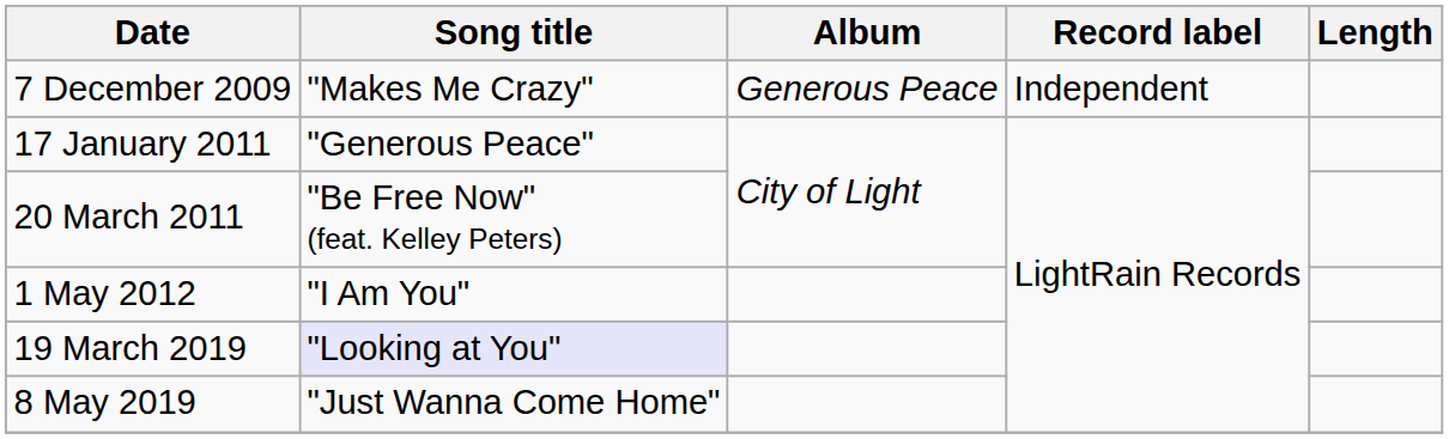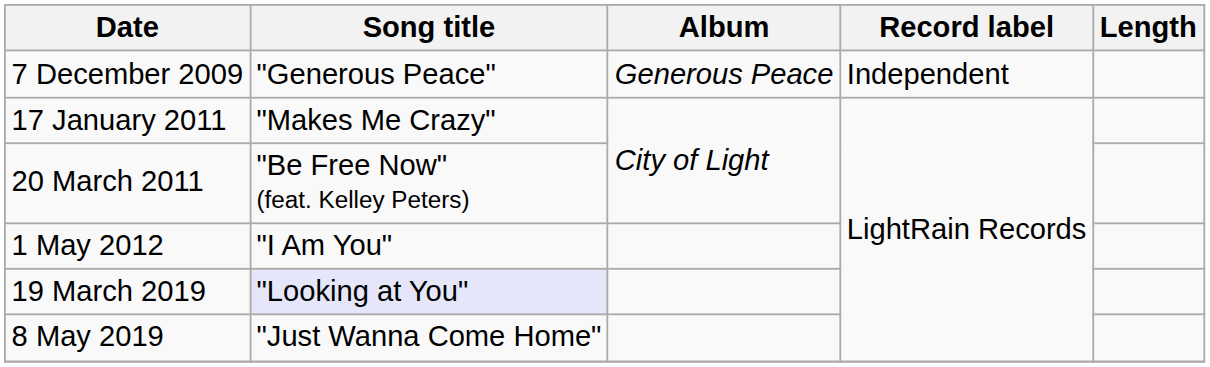 <table class="wikitable">
 <tr>
 <th>Date</th>
 <th><strong>Song title</strong></th>
 <th><strong>Album</strong></th>
 <th>Record label</th>
 <th>Length</th>
 </tr>
 <tr>
 <td>7 December 2009</td>
-<td>"Makes Me Crazy"</td>
+<td>"Generous Peace"</td>
 <td><em>Generous Peace</em></td>
 <td>Independent</td>
 <td></td>
 </tr>
 <tr>
 <td>17 January 2011</td>
-<td>"Generous Peace"</td>
+<td>"Makes Me Crazy"</td>
 <td rowspan=2><em>City of Light</em></td>
 <td rowspan=5>LightRain Records</td>
 <td></td>
 </tr>
 <tr>
 <td>20 March 2011</td>
 <td>"Be Free Now" <br> <small>(feat. Kelley Peters)</small></td>
 <td></td>
 </tr>
 <tr>
 <td>1 May 2012</td>
 <td>"I Am You"</td>
 <td></td>
 <td></td>
 </tr>
 <tr>
 <td>19 March 2019</td>
 <td style="background: lavender;">"Looking at You"</td>
 <td></td>
 <td></td>
 </tr>
 <tr>
 <td>8 May 2019</td>
 <td>"Just Wanna Come Home"</td>
 <td></td>
 <td></td>
 </tr>
 <tr>
 </tr>
 </table>
